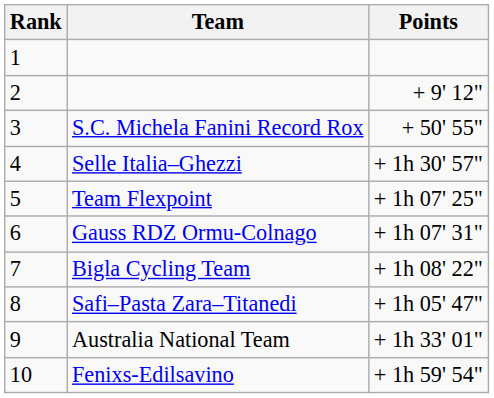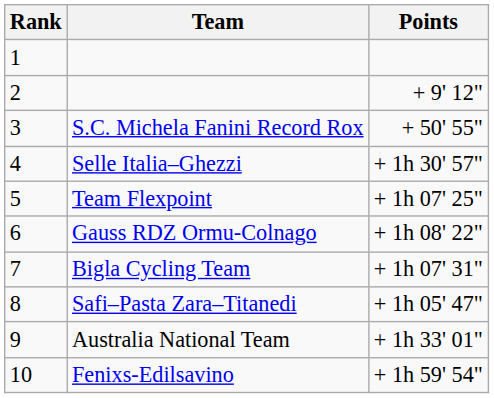 <table class="wikitable">
 <tr>
 <th>Rank</th>
 <th>Team</th>
 <th>Points</th>
 </tr>
 <tr>
 <td>1</td>
 <td></td>
 <td style="text-align:right;"></td>
 </tr>
 <tr>
 <td>2</td>
 <td></td>
 <td style="text-align:right;">+ 9' 12"</td>
 </tr>
 <tr>
 <td>3</td>
 <td><a href='#'>S.C. Michela Fanini Record Rox</a></td>
 <td style="text-align:right;">+ 50' 55"</td>
 </tr>
 <tr>
 <td>4</td>
 <td><a href='#'>Selle Italia–Ghezzi</a></td>
 <td style="text-align:right;">+ 1h 30' 57"</td>
 </tr>
 <tr>
 <td>5</td>
 <td><a href='#'>Team Flexpoint</a></td>
 <td style="text-align:right;">+ 1h 07' 25"</td>
 </tr>
 <tr>
 <td>6</td>
 <td><a href='#'>Gauss RDZ Ormu-Colnago</a></td>
-<td style="text-align:right;">+ 1h 07' 31"</td>
+<td style="text-align:right;">+ 1h 08' 22"</td>
 </tr>
 <tr>
 <td>7</td>
 <td><a href='#'>Bigla Cycling Team</a></td>
-<td style="text-align:right;">+ 1h 08' 22"</td>
+<td style="text-align:right;">+ 1h 07' 31"</td>
 </tr>
 <tr>
 <td>8</td>
 <td><a href='#'>Safi–Pasta Zara–Titanedi</a></td>
 <td style="text-align:right;">+ 1h 05' 47"</td>
 </tr>
 <tr>
 <td>9</td>
 <td>Australia National Team</td>
 <td style="text-align:right;">+ 1h 33' 01"</td>
 </tr>
 <tr>
 <td>10</td>
 <td><a href='#'>Fenixs-Edilsavino</a></td>
 <td style="text-align:right;">+ 1h 59' 54"</td>
 </tr>
 </table>
